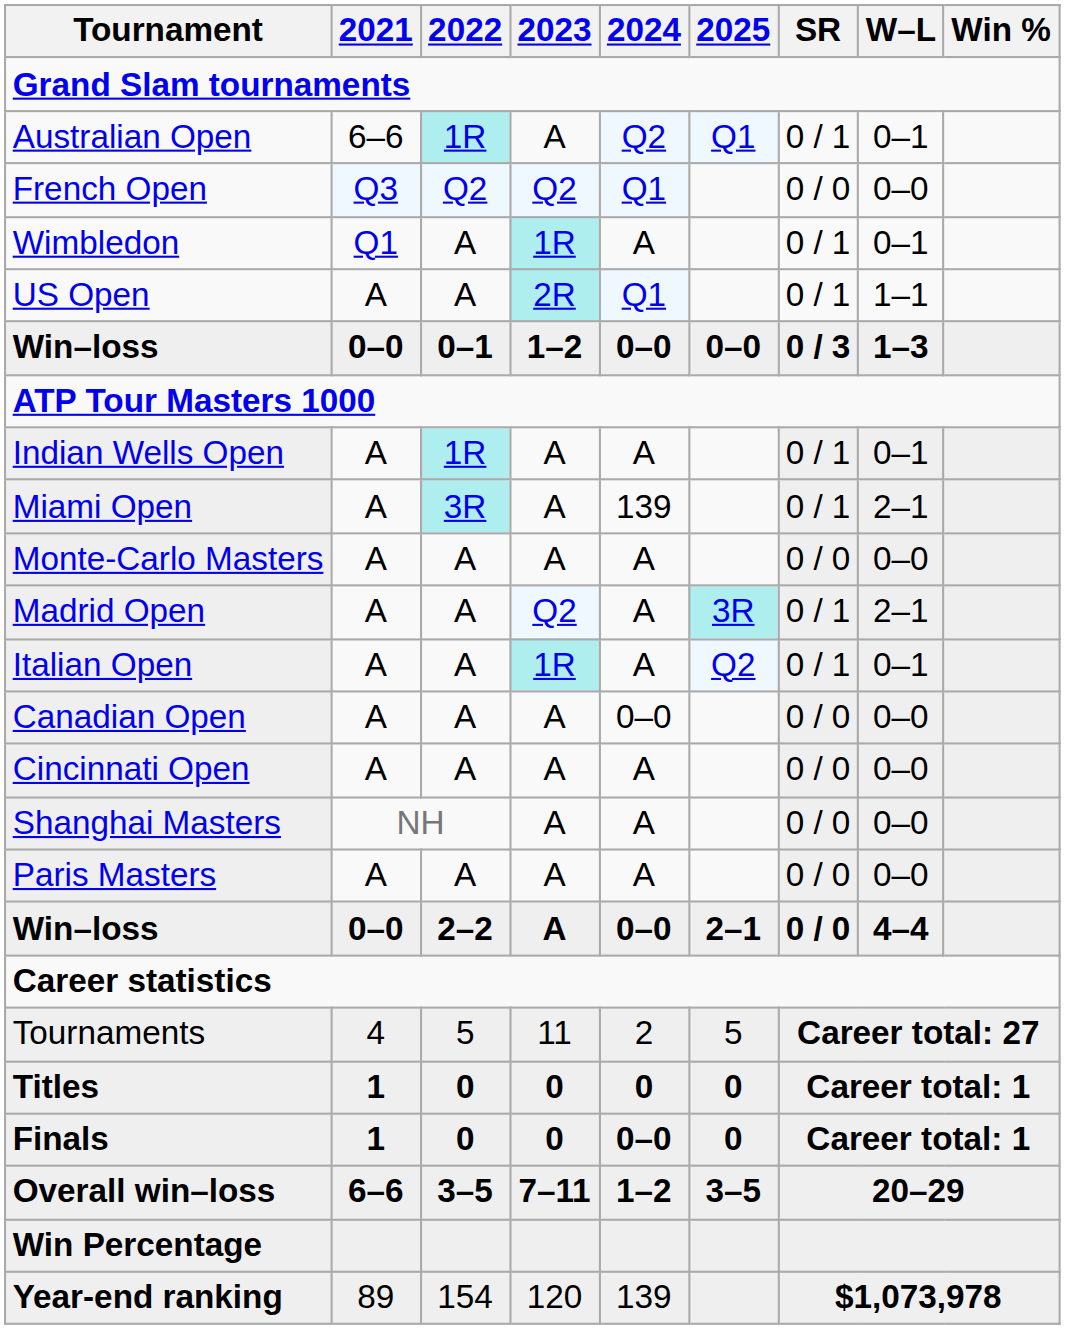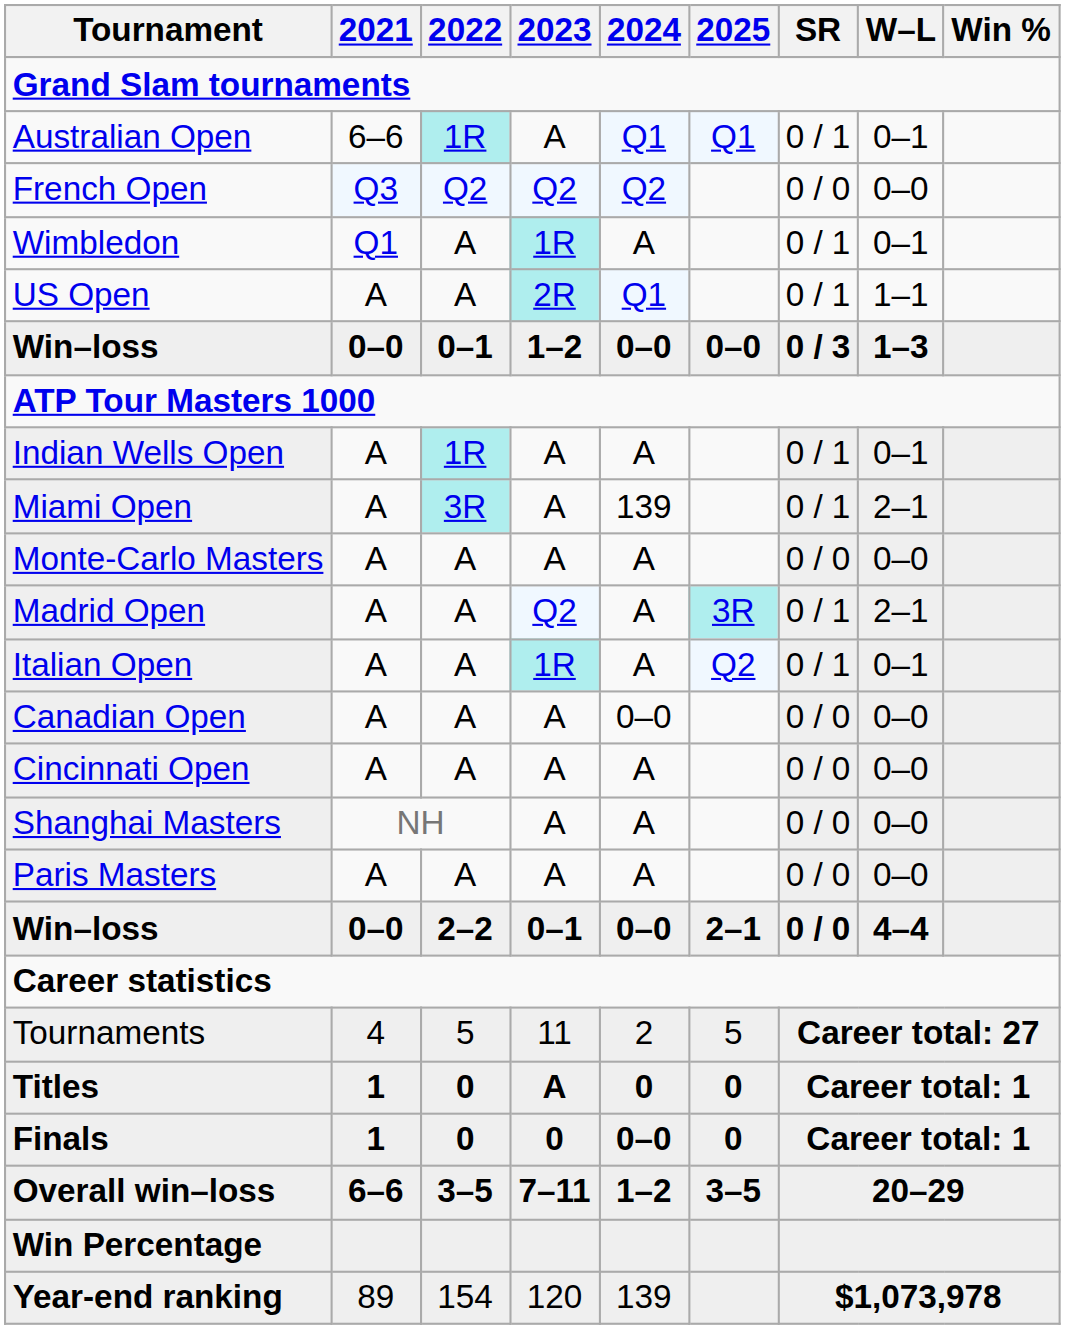 <table class=wikitable style=text-align:center>
 <tr>
 <th>Tournament</th>
 <th><a href='#'>2021</a></th>
 <th><a href='#'>2022</a></th>
 <th><a href='#'>2023</a></th>
 <th><a href='#'>2024</a></th>
 <th><a href='#'>2025</a></th>
 <th>SR</th>
 <th>W–L</th>
 <th>Win %</th>
 </tr>
 <tr>
 <td colspan="9" style="text-align:left"><a href='#'><strong>Grand Slam tournaments</strong></a></td>
 </tr>
 <tr>
 <td align=left><a href='#'>Australian Open</a></td>
 <td>6–6</td>
 <td bgcolor=afeeee><a href='#'>1R</a></td>
 <td>A</td>
-<td bgcolor=f0f8ff><a href='#'>Q2</a></td>
+<td bgcolor=f0f8ff><a href='#'>Q1</a></td>
 <td bgcolor=f0f8ff><a href='#'>Q1</a></td>
 <td>0 / 1</td>
 <td>0–1</td>
 <td></td>
 </tr>
 <tr>
 <td align=left><a href='#'>French Open</a></td>
 <td bgcolor=f0f8ff><a href='#'>Q3</a></td>
 <td bgcolor=f0f8ff><a href='#'>Q2</a></td>
 <td bgcolor=f0f8ff><a href='#'>Q2</a></td>
-<td bgcolor=f0f8ff><a href='#'>Q1</a></td>
+<td bgcolor=f0f8ff><a href='#'>Q2</a></td>
 <td></td>
 <td>0 / 0</td>
 <td>0–0</td>
 <td></td>
 </tr>
 <tr>
 <td align=left><a href='#'>Wimbledon</a></td>
 <td><a href='#'>Q1</a></td>
 <td>A</td>
 <td bgcolor=afeeee><a href='#'>1R</a></td>
 <td>A</td>
 <td></td>
 <td>0 / 1</td>
 <td>0–1</td>
 <td></td>
 </tr>
 <tr>
 <td align=left><a href='#'>US Open</a></td>
 <td>A</td>
 <td>A</td>
 <td bgcolor=afeeee><a href='#'>2R</a></td>
 <td bgcolor=f0f8ff><a href='#'>Q1</a></td>
 <td></td>
 <td>0 / 1</td>
 <td>1–1</td>
 <td></td>
 </tr>
 <tr style=font-weight:bold;background:#efefef>
 <td style=text-align:left>Win–loss</td>
 <td>0–0</td>
 <td>0–1</td>
 <td>1–2</td>
 <td>0–0</td>
 <td>0–0</td>
 <td>0 / 3</td>
 <td>1–3</td>
 <td></td>
 </tr>
 <tr>
 <td colspan="9" style="text-align:left"><strong><a href='#'>ATP Tour Masters 1000</a></strong></td>
 </tr>
 <tr>
 <td bgcolor=efefef align=left><a href='#'>Indian Wells Open</a></td>
 <td>A</td>
 <td bgcolor=afeeee><a href='#'>1R</a></td>
 <td>A</td>
 <td>A</td>
 <td></td>
 <td bgcolor="efefef">0 / 1</td>
 <td bgcolor=efefef>0–1</td>
 <td bgcolor=efefef></td>
 </tr>
 <tr>
 <td bgcolor=efefef align=left><a href='#'>Miami Open</a></td>
 <td>A</td>
 <td bgcolor=afeeee><a href='#'>3R</a></td>
 <td>A</td>
 <td>139</td>
 <td></td>
 <td bgcolor="efefef">0 / 1</td>
 <td bgcolor=efefef>2–1</td>
 <td bgcolor=efefef></td>
 </tr>
 <tr>
 <td bgcolor=efefef align=left><a href='#'>Monte-Carlo Masters</a></td>
 <td>A</td>
 <td>A</td>
 <td>A</td>
 <td>A</td>
 <td></td>
 <td bgcolor="efefef">0 / 0</td>
 <td bgcolor=efefef>0–0</td>
 <td bgcolor=efefef></td>
 </tr>
 <tr>
 <td bgcolor=efefef align=left><a href='#'>Madrid Open</a></td>
 <td>A</td>
 <td>A</td>
 <td bgcolor=f0f8ff><a href='#'>Q2</a></td>
 <td>A</td>
 <td bgcolor=afeeee><a href='#'>3R</a></td>
 <td bgcolor="efefef">0 / 1</td>
 <td bgcolor=efefef>2–1</td>
 <td bgcolor=efefef></td>
 </tr>
 <tr>
 <td bgcolor=efefef align=left><a href='#'>Italian Open</a></td>
 <td>A</td>
 <td>A</td>
 <td bgcolor=afeeee><a href='#'>1R</a></td>
 <td>A</td>
 <td bgcolor=f0f8ff><a href='#'>Q2</a></td>
 <td bgcolor="efefef">0 / 1</td>
 <td bgcolor=efefef>0–1</td>
 <td bgcolor=efefef></td>
 </tr>
 <tr>
 <td bgcolor=efefef align=left><a href='#'>Canadian Open</a></td>
 <td>A</td>
 <td>A</td>
 <td>A</td>
 <td>0–0</td>
 <td></td>
 <td bgcolor="efefef">0 / 0</td>
 <td bgcolor=efefef>0–0</td>
 <td bgcolor=efefef></td>
 </tr>
 <tr>
 <td bgcolor=efefef align=left><a href='#'>Cincinnati Open</a></td>
 <td>A</td>
 <td>A</td>
 <td>A</td>
 <td>A</td>
 <td></td>
 <td bgcolor="efefef">0 /  0</td>
 <td bgcolor=efefef>0–0</td>
 <td bgcolor=efefef></td>
 </tr>
 <tr>
 <td bgcolor=efefef align=left><a href='#'>Shanghai Masters</a></td>
 <td colspan=2 style=color:#767676>NH</td>
 <td>A</td>
 <td>A</td>
 <td></td>
 <td bgcolor="efefef">0 / 0</td>
 <td bgcolor=efefef>0–0</td>
 <td bgcolor=efefef></td>
 </tr>
 <tr>
 <td bgcolor=efefef align=left><a href='#'>Paris Masters</a></td>
 <td>A</td>
 <td>A</td>
 <td>A</td>
 <td>A</td>
 <td></td>
 <td bgcolor="efefef">0 / 0</td>
 <td bgcolor=efefef>0–0</td>
 <td bgcolor=efefef></td>
 </tr>
 <tr style=font-weight:bold;background:#efefef>
 <td style=text-align:left>Win–loss</td>
 <td>0–0</td>
 <td>2–2</td>
-<td>A</td>
+<td>0–1</td>
 <td>0–0</td>
 <td>2–1</td>
 <td>0 / 0</td>
 <td>4–4</td>
 <td bgcolor=efefef></td>
 </tr>
 <tr>
 <td colspan="9" style="text-align:left"><strong>Career statistics</strong></td>
 </tr>
 <tr style=background:#efefef>
 <td style=text-align:left>Tournaments</td>
 <td>4</td>
 <td>5</td>
 <td>11</td>
 <td>2</td>
 <td>5</td>
 <td colspan="3"><strong>Career total: 27</strong></td>
 </tr>
 <tr style=font-weight:bold;background:#efefef>
 <td style=text-align:left>Titles</td>
 <td>1</td>
 <td>0</td>
-<td>0</td>
+<td>A</td>
 <td>0</td>
 <td>0</td>
 <td colspan="3">Career total: 1</td>
 </tr>
 <tr style=font-weight:bold;background:#efefef>
 <td style=text-align:left>Finals</td>
 <td>1</td>
 <td>0</td>
 <td>0</td>
 <td>0–0</td>
 <td>0</td>
 <td colspan="3">Career total: 1</td>
 </tr>
 <tr style=font-weight:bold;background:#efefef>
 <td style=text-align:left>Overall win–loss</td>
 <td>6–6</td>
 <td>3–5</td>
 <td>7–11</td>
 <td>1–2</td>
 <td>3–5</td>
 <td colspan="3">20–29</td>
 </tr>
 <tr style=font-weight:bold;background:#efefef>
 <td style=text-align:left>Win Percentage</td>
 <td></td>
 <td></td>
 <td></td>
 <td></td>
 <td></td>
 <td colspan="3"></td>
 </tr>
 <tr style=background:#efefef>
 <td align=left><strong>Year-end ranking</strong></td>
 <td>89</td>
 <td>154</td>
 <td>120</td>
 <td>139</td>
 <td></td>
 <td colspan="3"><strong>$1,073,978</strong></td>
 </tr>
 </table>
